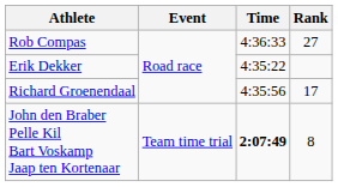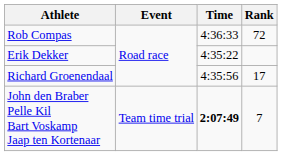 <table class="wikitable" style="font-size:90%">
 <tr>
 <th>Athlete</th>
 <th>Event</th>
 <th>Time</th>
 <th>Rank</th>
 </tr>
 <tr align=center>
 <td align=left><a href='#'>Rob Compas</a></td>
 <td align=left rowspan=3><a href='#'>Road race</a></td>
 <td>4:36:33</td>
-<td>27</td>
+<td>72</td>
 </tr>
 <tr align=center>
 <td align=left><a href='#'>Erik Dekker</a></td>
 <td>4:35:22</td>
 <td></td>
 </tr>
 <tr align=center>
 <td align=left><a href='#'>Richard Groenendaal</a></td>
 <td>4:35:56</td>
 <td>17</td>
 </tr>
 <tr align=center>
 <td align=left><a href='#'>John den Braber</a><br><a href='#'>Pelle Kil</a><br><a href='#'>Bart Voskamp</a><br><a href='#'>Jaap ten Kortenaar</a></td>
 <td align=left><a href='#'>Team time trial</a></td>
 <td><strong>2:07:49</strong></td>
-<td>8</td>
+<td>7</td>
 </tr>
 </table>
